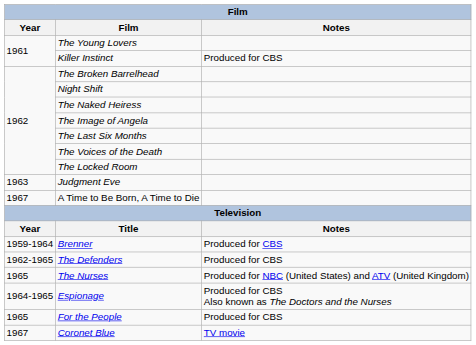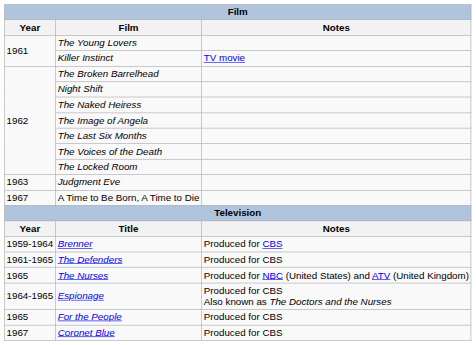 <table class="wikitable" style="font-size: 100%;">
 <tr>
 <th colspan="4" style="background: LightSteelBlue;">Film</th>
 </tr>
 <tr>
 <th>Year</th>
 <th>Film</th>
 <th>Notes</th>
 </tr>
 <tr>
 <td rowspan=2>1961</td>
 <td><em>The Young Lovers</em></td>
 <td></td>
 </tr>
 <tr>
 <td><em>Killer Instinct</em></td>
-<td>Produced for CBS</td>
+<td><a href='#'>TV movie</a></td>
 </tr>
 <tr>
 <td rowspan=7>1962</td>
 <td><em>The Broken Barrelhead</em></td>
 <td></td>
 </tr>
 <tr>
 <td><em>Night Shift</em></td>
 <td></td>
 </tr>
 <tr>
 <td><em>The Naked Heiress</em></td>
 <td></td>
 </tr>
 <tr>
 <td><em>The Image of Angela</em></td>
 <td></td>
 </tr>
 <tr>
 <td><em>The Last Six Months</em></td>
 <td></td>
 </tr>
 <tr>
 <td><em>The Voices of the Death</em></td>
 <td></td>
 </tr>
 <tr>
 <td><em>The Locked Room</em></td>
 <td></td>
 </tr>
 <tr>
 <td>1963</td>
 <td><em>Judgment Eve</em></td>
 <td></td>
 </tr>
 <tr>
 <td>1967</td>
 <td>A Time to Be Born, A Time to Die</td>
 <td></td>
 </tr>
 <tr>
 <th colspan="4" style="background: LightSteelBlue;">Television</th>
 </tr>
 <tr>
 <th>Year</th>
 <th>Title</th>
 <th>Notes</th>
 </tr>
 <tr>
 <td>1959-1964</td>
 <td><em><a href='#'>Brenner</a></em></td>
 <td>Produced for <a href='#'>CBS</a></td>
 </tr>
 <tr>
-<td>1962-1965</td>
+<td>1961-1965</td>
 <td><em><a href='#'>The Defenders</a></em></td>
 <td>Produced for CBS</td>
 </tr>
 <tr>
 <td>1965</td>
 <td><em><a href='#'>The Nurses</a></em></td>
 <td>Produced for <a href='#'>NBC</a> (United States) and <a href='#'>ATV</a> (United Kingdom)</td>
 </tr>
 <tr>
 <td>1964-1965</td>
 <td><em><a href='#'>Espionage</a></em></td>
 <td>Produced for CBS <br> Also known as <em>The Doctors and the Nurses</em></td>
 </tr>
 <tr>
 <td>1965</td>
 <td><em><a href='#'>For the People</a></em></td>
 <td>Produced for CBS</td>
 </tr>
 <tr>
 <td>1967</td>
 <td><em><a href='#'>Coronet Blue</a></em></td>
-<td><a href='#'>TV movie</a></td>
+<td>Produced for CBS</td>
 </tr>
 </table>
